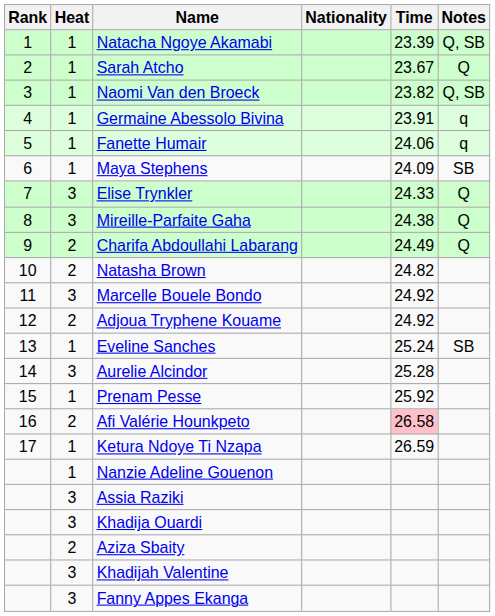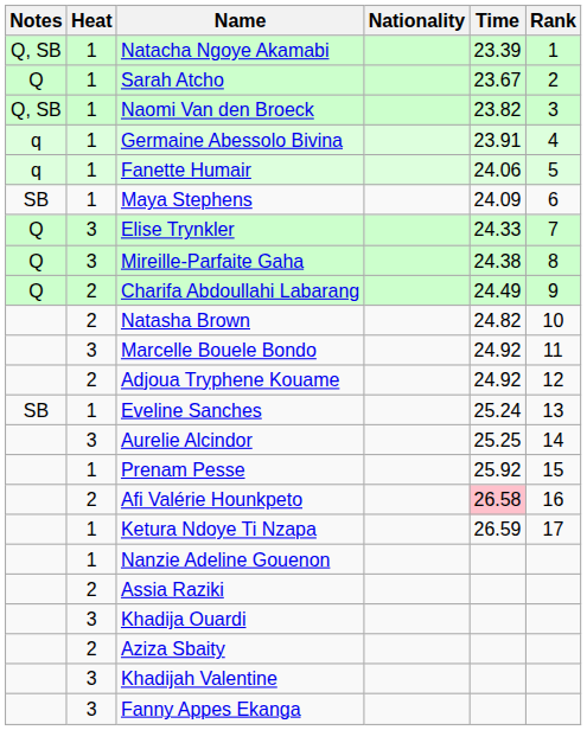 <table class="wikitable sortable" style="text-align:center; font-size:95%">
 <tr>
-<th>Rank</th>
+<th>Notes</th>
 <th>Heat</th>
 <th>Name</th>
 <th>Nationality</th>
 <th>Time</th>
-<th>Notes</th>
+<th>Rank</th>
 </tr>
 <tr bgcolor=ccffcc>
-<td>1</td>
+<td>Q, SB</td>
 <td>1</td>
 <td align=left><a href='#'>Natacha Ngoye Akamabi</a></td>
 <td align=left></td>
 <td>23.39</td>
-<td>Q, SB</td>
+<td>1</td>
 </tr>
 <tr bgcolor=ccffcc>
-<td>2</td>
+<td>Q</td>
 <td>1</td>
 <td align=left><a href='#'>Sarah Atcho</a></td>
 <td align=left></td>
 <td>23.67</td>
-<td>Q</td>
+<td>2</td>
 </tr>
 <tr bgcolor=ccffcc>
-<td>3</td>
+<td>Q, SB</td>
 <td>1</td>
 <td align=left><a href='#'>Naomi Van den Broeck</a></td>
 <td align=left></td>
 <td>23.82</td>
-<td>Q, SB</td>
+<td>3</td>
 </tr>
 <tr bgcolor=ddffdd>
-<td>4</td>
+<td>q</td>
 <td>1</td>
 <td align=left><a href='#'>Germaine Abessolo Bivina</a></td>
 <td align=left></td>
 <td>23.91</td>
-<td>q</td>
+<td>4</td>
 </tr>
 <tr bgcolor=ddffdd>
-<td>5</td>
+<td>q</td>
 <td>1</td>
 <td align=left><a href='#'>Fanette Humair</a></td>
 <td align=left></td>
 <td>24.06</td>
-<td>q</td>
+<td>5</td>
 </tr>
 <tr>
-<td>6</td>
+<td>SB</td>
 <td>1</td>
 <td align=left><a href='#'>Maya Stephens</a></td>
 <td align=left></td>
 <td>24.09</td>
-<td>SB</td>
+<td>6</td>
 </tr>
 <tr bgcolor=ccffcc>
-<td>7</td>
+<td>Q</td>
 <td>3</td>
 <td align=left><a href='#'>Elise Trynkler</a></td>
 <td align=left></td>
 <td>24.33</td>
-<td>Q</td>
+<td>7</td>
 </tr>
 <tr bgcolor=ccffcc>
-<td>8</td>
+<td>Q</td>
 <td>3</td>
 <td align=left><a href='#'>Mireille-Parfaite Gaha</a></td>
 <td align=left></td>
 <td>24.38</td>
-<td>Q</td>
+<td>8</td>
 </tr>
 <tr bgcolor=ccffcc>
-<td>9</td>
+<td>Q</td>
 <td>2</td>
 <td align=left><a href='#'>Charifa Abdoullahi Labarang</a></td>
 <td align=left></td>
 <td>24.49</td>
-<td>Q</td>
+<td>9</td>
 </tr>
 <tr>
-<td>10</td>
+<td></td>
 <td>2</td>
 <td align=left><a href='#'>Natasha Brown</a></td>
 <td align=left></td>
 <td>24.82</td>
-<td></td>
+<td>10</td>
 </tr>
 <tr>
-<td>11</td>
+<td></td>
 <td>3</td>
 <td align=left><a href='#'>Marcelle Bouele Bondo</a></td>
 <td align=left></td>
 <td>24.92</td>
-<td></td>
+<td>11</td>
 </tr>
 <tr>
-<td>12</td>
+<td></td>
 <td>2</td>
 <td align=left><a href='#'>Adjoua Tryphene Kouame</a></td>
 <td align=left></td>
 <td>24.92</td>
-<td></td>
+<td>12</td>
 </tr>
 <tr>
-<td>13</td>
+<td>SB</td>
 <td>1</td>
 <td align=left><a href='#'>Eveline Sanches</a></td>
 <td align=left></td>
 <td>25.24</td>
-<td>SB</td>
+<td>13</td>
 </tr>
 <tr>
-<td>14</td>
+<td></td>
 <td>3</td>
 <td align=left><a href='#'>Aurelie Alcindor</a></td>
 <td align=left></td>
-<td>25.28</td>
-<td></td>
+<td>25.25</td>
+<td>14</td>
 </tr>
 <tr>
-<td>15</td>
+<td></td>
 <td>1</td>
 <td align=left><a href='#'>Prenam Pesse</a></td>
 <td align=left></td>
 <td>25.92</td>
-<td></td>
+<td>15</td>
 </tr>
 <tr>
-<td>16</td>
+<td></td>
 <td>2</td>
 <td align=left><a href='#'>Afi Valérie Hounkpeto</a></td>
 <td align=left></td>
 <td style="background: pink;">26.58</td>
-<td></td>
+<td>16</td>
 </tr>
 <tr>
-<td>17</td>
+<td></td>
 <td>1</td>
 <td align=left><a href='#'>Ketura Ndoye Ti Nzapa</a></td>
 <td align=left></td>
 <td>26.59</td>
-<td></td>
+<td>17</td>
 </tr>
 <tr>
 <td></td>
 <td>1</td>
 <td align=left><a href='#'>Nanzie Adeline Gouenon</a></td>
 <td align=left></td>
 <td></td>
 <td></td>
 </tr>
 <tr>
 <td></td>
-<td>3</td>
+<td>2</td>
 <td align=left><a href='#'>Assia Raziki</a></td>
 <td align=left></td>
 <td></td>
 <td></td>
 </tr>
 <tr>
 <td></td>
 <td>3</td>
 <td align=left><a href='#'>Khadija Ouardi</a></td>
 <td align=left></td>
 <td></td>
 <td></td>
 </tr>
 <tr>
 <td></td>
 <td>2</td>
 <td align=left><a href='#'>Aziza Sbaity</a></td>
 <td align=left></td>
 <td></td>
 <td></td>
 </tr>
 <tr>
 <td></td>
 <td>3</td>
 <td align=left><a href='#'>Khadijah Valentine</a></td>
 <td align=left></td>
 <td></td>
 <td></td>
 </tr>
 <tr>
 <td></td>
 <td>3</td>
 <td align=left><a href='#'>Fanny Appes Ekanga</a></td>
 <td align=left></td>
 <td></td>
 <td></td>
 </tr>
 </table>
